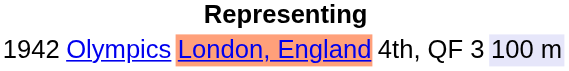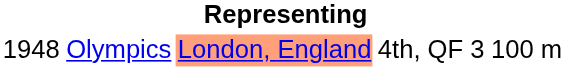 <table>
 <tr>
 <th colspan="6">Representing </th>
 </tr>
 <tr>
-<td>1942</td>
+<td>1948</td>
 <td><a href='#'>Olympics</a></td>
 <td style="background: lightsalmon;"><a href='#'>London, England</a></td>
 <td>4th, QF 3</td>
-<td style="background: lavender;">100 m</td>
+<td>100 m</td>
 <td><a href='#'></a></td>
 </tr>
 </table>
